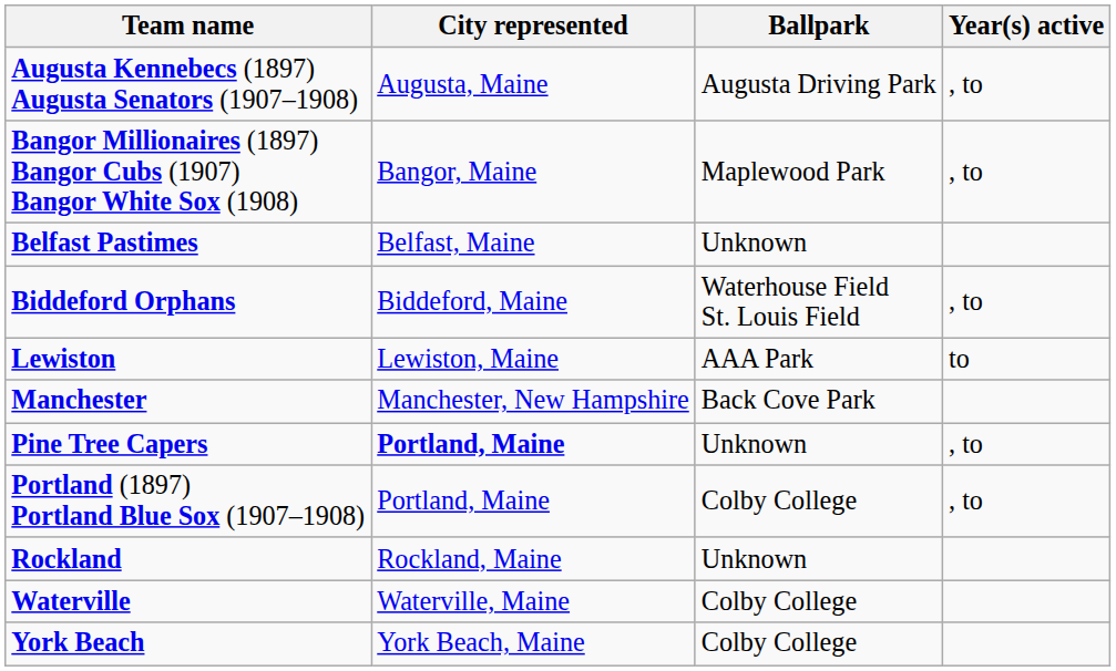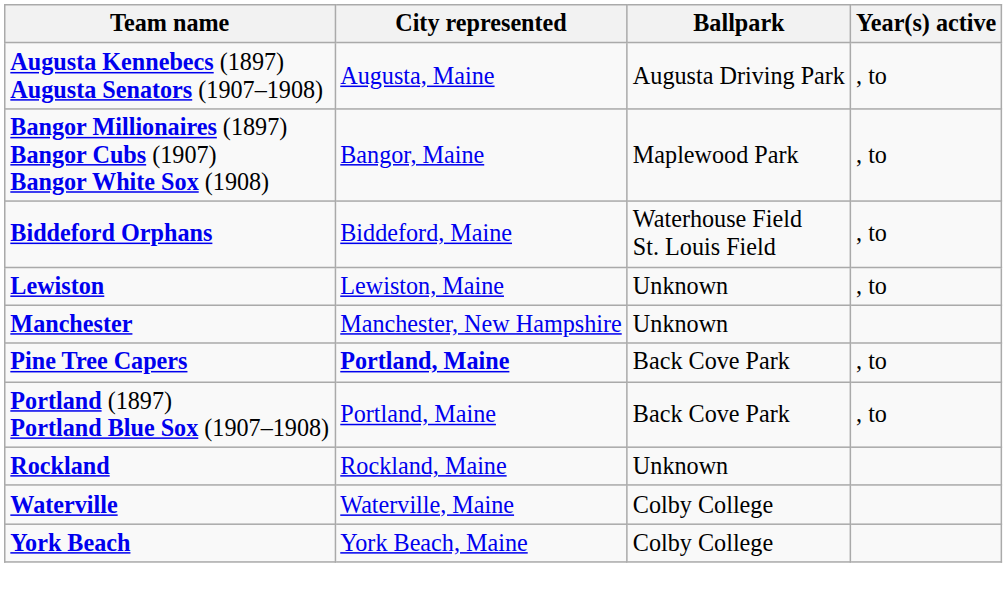 <table class="wikitable">
 <tr>
 <th>Team name</th>
 <th>City represented</th>
 <th>Ballpark</th>
 <th>Year(s) active</th>
 </tr>
 <tr>
 <td><strong><a href='#'>Augusta Kennebecs</a></strong> (1897)<br><strong><a href='#'>Augusta Senators</a></strong> (1907–1908)</td>
 <td><a href='#'>Augusta, Maine</a></td>
 <td>Augusta Driving Park</td>
 <td>,  to </td>
 </tr>
 <tr>
 <td><strong><a href='#'>Bangor Millionaires</a></strong> (1897)<br><strong><a href='#'>Bangor Cubs</a></strong> (1907)<br> <strong><a href='#'>Bangor White Sox</a></strong> (1908)</td>
 <td><a href='#'>Bangor, Maine</a></td>
 <td>Maplewood Park</td>
 <td>,  to </td>
 </tr>
 <tr>
-<td><strong><a href='#'>Belfast Pastimes</a></strong></td>
-<td><a href='#'>Belfast, Maine</a></td>
-<td>Unknown</td>
-<td></td>
-</tr>
-<tr>
 <td><strong><a href='#'>Biddeford Orphans</a></strong></td>
 <td><a href='#'>Biddeford, Maine</a></td>
 <td>Waterhouse Field<br>St. Louis Field</td>
 <td>,  to </td>
 </tr>
 <tr>
 <td><strong><a href='#'>Lewiston</a></strong></td>
 <td><a href='#'>Lewiston, Maine</a></td>
-<td>AAA Park</td>
-<td> to </td>
+<td>Unknown</td>
+<td>,  to </td>
 </tr>
 <tr>
 <td><strong><a href='#'>Manchester</a></strong></td>
 <td><a href='#'>Manchester, New Hampshire</a></td>
-<td>Back Cove Park</td>
+<td>Unknown</td>
 <td></td>
 </tr>
 <tr>
 <td><strong><a href='#'>Pine Tree Capers</a></strong></td>
 <td><strong><a href='#'>Portland, Maine</a></strong></td>
-<td>Unknown</td>
+<td>Back Cove Park</td>
 <td>,  to </td>
 </tr>
 <tr>
 <td><strong><a href='#'>Portland</a></strong> (1897)<br><strong><a href='#'>Portland Blue Sox</a></strong> (1907–1908)</td>
 <td><a href='#'>Portland, Maine</a></td>
-<td>Colby College</td>
+<td>Back Cove Park</td>
 <td>,  to </td>
 </tr>
 <tr>
 <td><strong><a href='#'>Rockland</a></strong></td>
 <td><a href='#'>Rockland, Maine</a></td>
 <td>Unknown</td>
 <td></td>
 </tr>
 <tr>
 <td><strong><a href='#'>Waterville</a></strong></td>
 <td><a href='#'>Waterville, Maine</a></td>
 <td>Colby College</td>
 <td></td>
 </tr>
 <tr>
 <td><strong><a href='#'>York Beach</a></strong></td>
 <td><a href='#'>York Beach, Maine</a></td>
 <td>Colby College</td>
 <td></td>
 </tr>
 </table>
